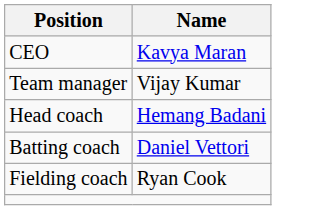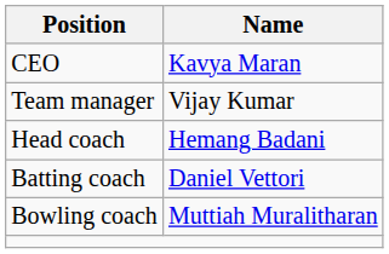 <table class="wikitable">
 <tr>
 <th>Position</th>
 <th>Name</th>
 </tr>
 <tr>
 <td>CEO</td>
 <td><a href='#'>Kavya Maran</a></td>
 </tr>
 <tr>
 <td>Team manager</td>
 <td>Vijay Kumar</td>
 </tr>
 <tr>
 <td>Head coach</td>
 <td><a href='#'>Hemang Badani</a></td>
 </tr>
 <tr>
 <td>Batting coach</td>
 <td><a href='#'>Daniel Vettori</a></td>
 </tr>
 <tr>
-<td>Fielding coach</td>
-<td>Ryan Cook</td>
+<td>Bowling coach</td>
+<td><a href='#'>Muttiah Muralitharan</a></td>
 </tr>
 <tr>
 <td colspan="2"><small></small></td>
 </tr>
 </table>
